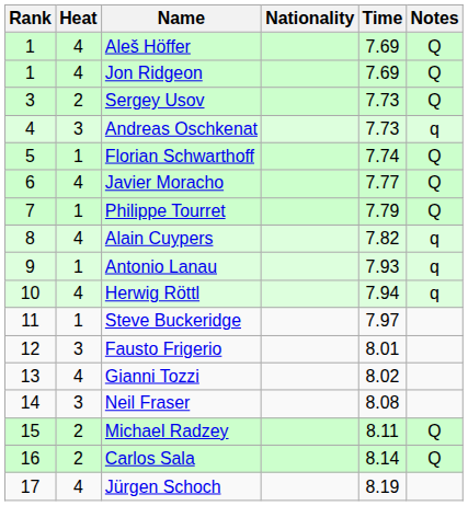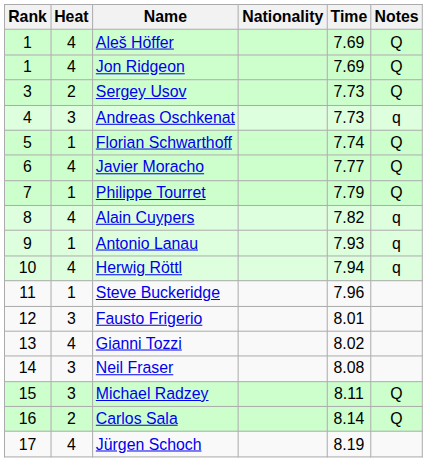 <table class="wikitable sortable" style="text-align:center">
 <tr>
 <th>Rank</th>
 <th>Heat</th>
 <th>Name</th>
 <th>Nationality</th>
 <th>Time</th>
 <th>Notes</th>
 </tr>
 <tr bgcolor=ccffcc>
 <td>1</td>
 <td>4</td>
 <td align="left"><a href='#'>Aleš Höffer</a></td>
 <td align=left></td>
 <td>7.69</td>
 <td>Q</td>
 </tr>
 <tr bgcolor=ccffcc>
 <td>1</td>
 <td>4</td>
 <td align="left"><a href='#'>Jon Ridgeon</a></td>
 <td align=left></td>
 <td>7.69</td>
 <td>Q</td>
 </tr>
 <tr bgcolor=ccffcc>
 <td>3</td>
 <td>2</td>
 <td align="left"><a href='#'>Sergey Usov</a></td>
 <td align=left></td>
 <td>7.73</td>
 <td>Q</td>
 </tr>
 <tr bgcolor=ddffdd>
 <td>4</td>
 <td>3</td>
 <td align="left"><a href='#'>Andreas Oschkenat</a></td>
 <td align=left></td>
 <td>7.73</td>
 <td>q</td>
 </tr>
 <tr bgcolor=ccffcc>
 <td>5</td>
 <td>1</td>
 <td align="left"><a href='#'>Florian Schwarthoff</a></td>
 <td align=left></td>
 <td>7.74</td>
 <td>Q</td>
 </tr>
 <tr bgcolor=ccffcc>
 <td>6</td>
 <td>4</td>
 <td align="left"><a href='#'>Javier Moracho</a></td>
 <td align=left></td>
 <td>7.77</td>
 <td>Q</td>
 </tr>
 <tr bgcolor=ccffcc>
 <td>7</td>
 <td>1</td>
 <td align="left"><a href='#'>Philippe Tourret</a></td>
 <td align=left></td>
 <td>7.79</td>
 <td>Q</td>
 </tr>
 <tr bgcolor=ddffdd>
 <td>8</td>
 <td>4</td>
 <td align="left"><a href='#'>Alain Cuypers</a></td>
 <td align=left></td>
 <td>7.82</td>
 <td>q</td>
 </tr>
 <tr bgcolor=ddffdd>
 <td>9</td>
 <td>1</td>
 <td align="left"><a href='#'>Antonio Lanau</a></td>
 <td align=left></td>
 <td>7.93</td>
 <td>q</td>
 </tr>
 <tr bgcolor=ddffdd>
 <td>10</td>
 <td>4</td>
 <td align="left"><a href='#'>Herwig Röttl</a></td>
 <td align=left></td>
 <td>7.94</td>
 <td>q</td>
 </tr>
 <tr>
 <td>11</td>
 <td>1</td>
 <td align="left"><a href='#'>Steve Buckeridge</a></td>
 <td align=left></td>
-<td>7.97</td>
+<td>7.96</td>
 <td></td>
 </tr>
 <tr>
 <td>12</td>
 <td>3</td>
 <td align="left"><a href='#'>Fausto Frigerio</a></td>
 <td align=left></td>
 <td>8.01</td>
 <td></td>
 </tr>
 <tr>
 <td>13</td>
 <td>4</td>
 <td align="left"><a href='#'>Gianni Tozzi</a></td>
 <td align=left></td>
 <td>8.02</td>
 <td></td>
 </tr>
 <tr>
 <td>14</td>
 <td>3</td>
 <td align="left"><a href='#'>Neil Fraser</a></td>
 <td align=left></td>
 <td>8.08</td>
 <td></td>
 </tr>
 <tr bgcolor=ccffcc>
 <td>15</td>
-<td>2</td>
+<td>3</td>
 <td align="left"><a href='#'>Michael Radzey</a></td>
 <td align=left></td>
 <td>8.11</td>
 <td>Q</td>
 </tr>
 <tr bgcolor=ccffcc>
 <td>16</td>
 <td>2</td>
 <td align="left"><a href='#'>Carlos Sala</a></td>
 <td align=left></td>
 <td>8.14</td>
 <td>Q</td>
 </tr>
 <tr>
 <td>17</td>
 <td>4</td>
 <td align="left"><a href='#'>Jürgen Schoch</a></td>
 <td align=left></td>
 <td>8.19</td>
 <td></td>
 </tr>
 </table>
